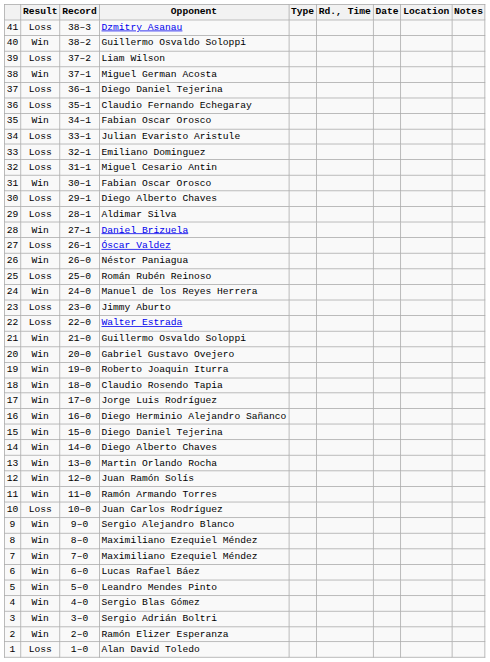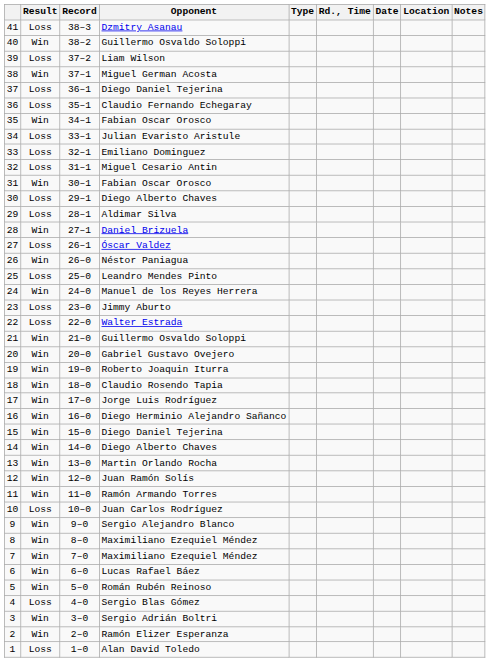 <table class="wikitable" style="text-align:center; font-size:95%">
 <tr>
 <th></th>
 <th>Result</th>
 <th>Record</th>
 <th>Opponent</th>
 <th>Type</th>
 <th>Rd., Time</th>
 <th>Date</th>
 <th>Location</th>
 <th>Notes</th>
 </tr>
 <tr>
 <td>41</td>
 <td>Loss</td>
 <td>38–3</td>
 <td align="left"> <a href='#'>Dzmitry Asanau</a></td>
 <td></td>
 <td></td>
 <td></td>
 <td align="left"> </td>
 <td align="left"></td>
 </tr>
 <tr>
 <td>40</td>
 <td>Win</td>
 <td>38–2</td>
 <td align="left"> Guillermo Osvaldo Soloppi</td>
 <td></td>
 <td></td>
 <td></td>
 <td align="left"> </td>
 <td></td>
 </tr>
 <tr>
 <td>39</td>
 <td>Loss</td>
 <td>37–2</td>
 <td align="left"> Liam Wilson</td>
 <td></td>
 <td></td>
 <td></td>
 <td align="left"></td>
 <td align="left"></td>
 </tr>
 <tr>
 <td>38</td>
 <td>Win</td>
 <td>37–1</td>
 <td align="left"> Miguel German Acosta</td>
 <td></td>
 <td></td>
 <td></td>
 <td align="left"></td>
 <td></td>
 </tr>
 <tr>
 <td>37</td>
 <td>Loss</td>
 <td>36–1</td>
 <td align=left> Diego Daniel Tejerina</td>
 <td></td>
 <td></td>
 <td></td>
 <td align="left"></td>
 <td></td>
 </tr>
 <tr>
 <td>36</td>
 <td>Loss</td>
 <td>35–1</td>
 <td align="left"> Claudio Fernando Echegaray</td>
 <td></td>
 <td></td>
 <td></td>
 <td align="left"></td>
 <td align="left"></td>
 </tr>
 <tr>
 <td>35</td>
 <td>Win</td>
 <td>34–1</td>
 <td align="left"> Fabian Oscar Orosco</td>
 <td></td>
 <td></td>
 <td></td>
 <td align="left"></td>
 <td></td>
 </tr>
 <tr>
 <td>34</td>
 <td>Loss</td>
 <td>33–1</td>
 <td align="left"> Julian Evaristo Aristule</td>
 <td></td>
 <td></td>
 <td></td>
 <td align="left"></td>
 <td></td>
 </tr>
 <tr>
 <td>33</td>
 <td>Loss</td>
 <td>32–1</td>
 <td align="left"> Emiliano Dominguez</td>
 <td></td>
 <td></td>
 <td></td>
 <td align="left"></td>
 <td></td>
 </tr>
 <tr>
 <td>32</td>
 <td>Loss</td>
 <td>31–1</td>
 <td align="left"> Miguel Cesario Antin</td>
 <td></td>
 <td></td>
 <td></td>
 <td align="left"></td>
 <td></td>
 </tr>
 <tr>
 <td>31</td>
 <td>Win</td>
 <td>30–1</td>
 <td align="left"> Fabian Oscar Orosco</td>
 <td></td>
 <td></td>
 <td></td>
 <td align="left"></td>
 <td></td>
 </tr>
 <tr>
 <td>30</td>
 <td>Loss</td>
 <td>29–1</td>
 <td align="left"> Diego Alberto Chaves</td>
 <td></td>
 <td></td>
 <td></td>
 <td align="left"></td>
 <td></td>
 </tr>
 <tr>
 <td>29</td>
 <td>Loss</td>
 <td>28–1</td>
 <td align="left"> Aldimar Silva</td>
 <td></td>
 <td></td>
 <td></td>
 <td align="left"></td>
 <td></td>
 </tr>
 <tr align="center">
 <td>28</td>
 <td>Win</td>
 <td>27–1</td>
 <td align="left"> <a href='#'>Daniel Brizuela</a></td>
 <td></td>
 <td></td>
 <td></td>
 <td align="left"></td>
 <td align="left"></td>
 </tr>
 <tr align="center">
 <td>27</td>
 <td>Loss</td>
 <td>26–1</td>
 <td align="left"> <a href='#'>Óscar Valdez</a></td>
 <td></td>
 <td></td>
 <td></td>
 <td align="left"></td>
 <td align="left"></td>
 </tr>
 <tr align="center">
 <td>26</td>
 <td>Win</td>
 <td>26–0</td>
 <td align="left">  Néstor Paniagua</td>
 <td></td>
 <td></td>
 <td></td>
 <td align="left"></td>
 <td align="left"></td>
 </tr>
 <tr align="center">
 <td>25</td>
 <td>Loss</td>
 <td>25–0</td>
-<td align=left> Román Rubén Reinoso</td>
+<td align="left"> Leandro Mendes Pinto</td>
 <td></td>
 <td></td>
 <td></td>
 <td align="left"></td>
 <td align="left"></td>
 </tr>
 <tr align=center>
 <td>24</td>
 <td>Win</td>
 <td>24–0</td>
 <td align=left> Manuel de los Reyes Herrera</td>
 <td></td>
 <td></td>
 <td></td>
 <td align=left></td>
 <td align=left></td>
 </tr>
 <tr align=center>
 <td>23</td>
 <td>Loss</td>
 <td>23–0</td>
 <td align=left> Jimmy Aburto</td>
 <td></td>
 <td></td>
 <td></td>
 <td align=left></td>
 <td align=left></td>
 </tr>
 <tr align=center>
 <td>22</td>
 <td>Loss</td>
 <td>22–0</td>
 <td align=left> <a href='#'>Walter Estrada</a></td>
 <td></td>
 <td></td>
 <td></td>
 <td align=left></td>
 <td align=left></td>
 </tr>
 <tr align=center>
 <td>21</td>
 <td>Win</td>
 <td>21–0</td>
 <td align=left> Guillermo Osvaldo Soloppi</td>
 <td></td>
 <td></td>
 <td></td>
 <td align=left></td>
 <td align=left></td>
 </tr>
 <tr align=center>
 <td>20</td>
 <td>Win</td>
 <td>20–0</td>
 <td align=left> Gabriel Gustavo Ovejero</td>
 <td></td>
 <td></td>
 <td></td>
 <td align=left></td>
 <td align=left></td>
 </tr>
 <tr align=center>
 <td>19</td>
 <td>Win</td>
 <td>19–0</td>
 <td align=left> Roberto Joaquin Iturra</td>
 <td></td>
 <td></td>
 <td></td>
 <td align=left></td>
 <td align=left></td>
 </tr>
 <tr align=center>
 <td>18</td>
 <td>Win</td>
 <td>18–0</td>
 <td align=left> Claudio Rosendo Tapia</td>
 <td></td>
 <td></td>
 <td></td>
 <td align=left></td>
 <td align=left></td>
 </tr>
 <tr align=center>
 <td>17</td>
 <td>Win</td>
 <td>17–0</td>
 <td align=left> Jorge Luis Rodríguez</td>
 <td></td>
 <td></td>
 <td></td>
 <td align=left></td>
 <td align=left></td>
 </tr>
 <tr align=center>
 <td>16</td>
 <td>Win</td>
 <td>16–0</td>
 <td align=left> Diego Herminio Alejandro Sañanco</td>
 <td></td>
 <td></td>
 <td></td>
 <td align=left></td>
 <td align=left></td>
 </tr>
 <tr align=center>
 <td>15</td>
 <td>Win</td>
 <td>15–0</td>
 <td align=left> Diego Daniel Tejerina</td>
 <td></td>
 <td></td>
 <td></td>
 <td align=left></td>
 <td align=left></td>
 </tr>
 <tr align=center>
 <td>14</td>
 <td>Win</td>
 <td>14–0</td>
 <td align=left> Diego Alberto Chaves</td>
 <td></td>
 <td></td>
 <td></td>
 <td align=left></td>
 <td align=left></td>
 </tr>
 <tr align=center>
 <td>13</td>
 <td>Win</td>
 <td>13–0</td>
 <td align="left"> Martin Orlando Rocha</td>
 <td></td>
 <td></td>
 <td></td>
 <td align=left></td>
 <td align=left></td>
 </tr>
 <tr align=center>
 <td>12</td>
 <td>Win</td>
 <td>12–0</td>
 <td align=left> Juan Ramón Solís</td>
 <td></td>
 <td></td>
 <td></td>
 <td align=left></td>
 <td align=left></td>
 </tr>
 <tr align=center>
 <td>11</td>
 <td>Win</td>
 <td>11–0</td>
 <td align=left> Ramón Armando Torres</td>
 <td></td>
 <td></td>
 <td></td>
 <td align=left></td>
 <td align=left></td>
 </tr>
 <tr align=center>
 <td>10</td>
 <td>Loss</td>
 <td>10–0</td>
 <td align=left> Juan Carlos Rodríguez</td>
 <td></td>
 <td></td>
 <td></td>
 <td align=left></td>
 <td align=left></td>
 </tr>
 <tr align=center>
 <td>9</td>
 <td>Win</td>
 <td>9–0</td>
 <td align=left> Sergio Alejandro Blanco</td>
 <td></td>
 <td></td>
 <td></td>
 <td align=left></td>
 <td align=left></td>
 </tr>
 <tr align=center>
 <td>8</td>
 <td>Win</td>
 <td>8–0</td>
 <td align=left> Maximiliano Ezequiel Méndez</td>
 <td></td>
 <td></td>
 <td></td>
 <td align=left></td>
 <td align=left></td>
 </tr>
 <tr align=center>
 <td>7</td>
 <td>Win</td>
 <td>7–0</td>
 <td align=left>  Maximiliano Ezequiel Méndez</td>
 <td></td>
 <td></td>
 <td></td>
 <td align=left></td>
 <td align=left></td>
 </tr>
 <tr align=center>
 <td>6</td>
 <td>Win</td>
 <td>6–0</td>
 <td align=left> Lucas Rafael Báez</td>
 <td></td>
 <td></td>
 <td></td>
 <td align=left></td>
 <td align=left></td>
 </tr>
 <tr align=center>
 <td>5</td>
 <td>Win</td>
 <td>5–0</td>
-<td align="left"> Leandro Mendes Pinto</td>
+<td align=left> Román Rubén Reinoso</td>
 <td></td>
 <td></td>
 <td></td>
 <td align=left></td>
 <td align=left></td>
 </tr>
 <tr align=center>
 <td>4</td>
-<td>Win</td>
+<td>Loss</td>
 <td>4–0</td>
 <td align=left> Sergio Blas Gómez</td>
 <td></td>
 <td></td>
 <td></td>
 <td align=left></td>
 <td align=left></td>
 </tr>
 <tr align=center>
 <td>3</td>
 <td>Win</td>
 <td>3–0</td>
 <td align=left> Sergio Adrián Boltri</td>
 <td></td>
 <td></td>
 <td></td>
 <td align=left></td>
 <td align=left></td>
 </tr>
 <tr align=center>
 <td>2</td>
 <td>Win</td>
 <td>2–0</td>
 <td align=left> Ramón Elizer Esperanza</td>
 <td></td>
 <td></td>
 <td></td>
 <td align=left></td>
 <td align=left></td>
 </tr>
 <tr align=center>
 <td>1</td>
 <td>Loss</td>
 <td>1–0</td>
 <td align=left> Alan David Toledo</td>
 <td></td>
 <td></td>
 <td></td>
 <td align=left></td>
 <td align=left></td>
 </tr>
 </table>
